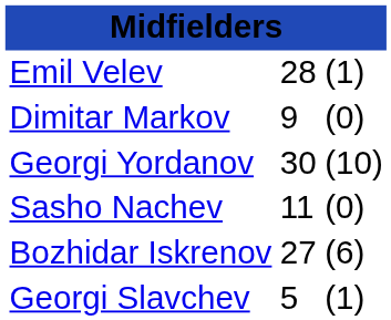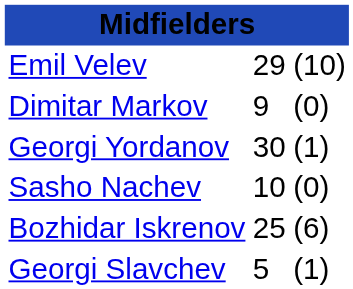 <table class="toccolours" border="0" cellpadding="2" cellspacing="0" align="left" style="margin:0.5em;">
 <tr>
 <th colspan="4" align="center" bgcolor="#2049B7"><span>Midfielders</span></th>
 </tr>
 <tr>
 <td> <a href='#'>Emil Velev</a></td>
-<td>28</td>
-<td>(1)</td>
+<td>29</td>
+<td>(10)</td>
 </tr>
 <tr>
 <td> <a href='#'>Dimitar Markov</a></td>
 <td>9</td>
 <td>(0)</td>
 </tr>
 <tr>
 <td> <a href='#'>Georgi Yordanov</a></td>
 <td>30</td>
-<td>(10)</td>
+<td>(1)</td>
 </tr>
 <tr>
 <td> <a href='#'>Sasho Nachev</a></td>
-<td>11</td>
+<td>10</td>
 <td>(0)</td>
 </tr>
 <tr>
 <td> <a href='#'>Bozhidar Iskrenov</a></td>
-<td>27</td>
+<td>25</td>
 <td>(6)</td>
 </tr>
 <tr>
 <td> <a href='#'>Georgi Slavchev</a></td>
 <td>5</td>
 <td>(1)</td>
 </tr>
 <tr>
 </tr>
 </table>
